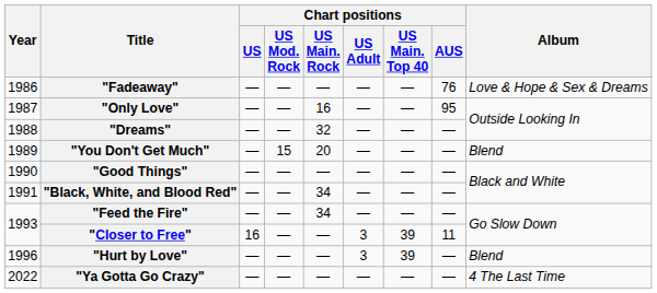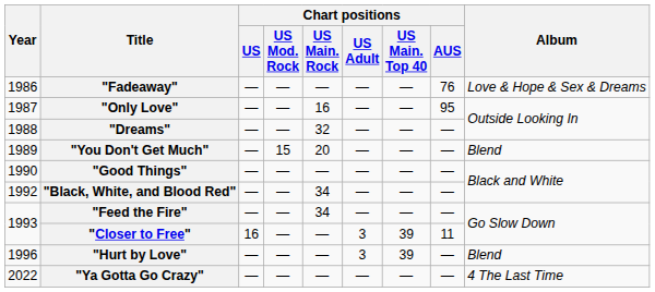 <table class="wikitable plainrowheaders">
 <tr>
 <th rowspan="2">Year</th>
 <th rowspan="2">Title</th>
 <th colspan="6">Chart positions</th>
 <th rowspan="2">Album</th>
 </tr>
 <tr>
 <th><a href='#'>US</a></th>
 <th><a href='#'>US<br>Mod.<br>Rock</a></th>
 <th><a href='#'>US<br>Main.<br>Rock</a></th>
 <th><a href='#'>US<br>Adult</a></th>
 <th><a href='#'>US<br>Main.<br>Top 40</a></th>
 <th><a href='#'>AUS</a><br></th>
 </tr>
 <tr>
 <td>1986</td>
 <th scope="row">"Fadeaway"</th>
 <td style="text-align:center;">—</td>
 <td style="text-align:center;">—</td>
 <td style="text-align:center;">—</td>
 <td style="text-align:center;">—</td>
 <td style="text-align:center;">—</td>
 <td style="text-align:center;">76</td>
 <td><em>Love & Hope & Sex & Dreams</em></td>
 </tr>
 <tr>
 <td>1987</td>
 <th scope="row">"Only Love"</th>
 <td style="text-align:center;">—</td>
 <td style="text-align:center;">—</td>
 <td style="text-align:center;">16</td>
 <td style="text-align:center;">—</td>
 <td style="text-align:center;">—</td>
 <td style="text-align:center;">95</td>
 <td rowspan="2"><em>Outside Looking In</em></td>
 </tr>
 <tr>
 <td>1988</td>
 <th scope="row">"Dreams"</th>
 <td style="text-align:center;">—</td>
 <td style="text-align:center;">—</td>
 <td style="text-align:center;">32</td>
 <td style="text-align:center;">—</td>
 <td style="text-align:center;">—</td>
 <td style="text-align:center;">—</td>
 </tr>
 <tr>
 <td>1989</td>
 <th scope="row">"You Don't Get Much"</th>
 <td style="text-align:center;">—</td>
 <td style="text-align:center;">15</td>
 <td style="text-align:center;">20</td>
 <td style="text-align:center;">—</td>
 <td style="text-align:center;">—</td>
 <td style="text-align:center;">—</td>
 <td><em>Blend</em></td>
 </tr>
 <tr>
 <td>1990</td>
 <th scope="row">"Good Things"</th>
 <td style="text-align:center;">—</td>
 <td style="text-align:center;">—</td>
 <td style="text-align:center;">—</td>
 <td style="text-align:center;">—</td>
 <td style="text-align:center;">—</td>
 <td style="text-align:center;">—</td>
 <td rowspan="2"><em>Black and White</em></td>
 </tr>
 <tr>
-<td>1991</td>
+<td>1992</td>
 <th scope="row">"Black, White, and Blood Red"</th>
 <td style="text-align:center;">—</td>
 <td style="text-align:center;">—</td>
 <td style="text-align:center;">34</td>
 <td style="text-align:center;">—</td>
 <td style="text-align:center;">—</td>
 <td style="text-align:center;">—</td>
 </tr>
 <tr>
 <td rowspan="2">1993</td>
 <th scope="row">"Feed the Fire"</th>
 <td style="text-align:center;">—</td>
 <td style="text-align:center;">—</td>
 <td style="text-align:center;">34</td>
 <td style="text-align:center;">—</td>
 <td style="text-align:center;">—</td>
 <td style="text-align:center;">—</td>
 <td rowspan="2"><em>Go Slow Down</em></td>
 </tr>
 <tr>
 <th scope="row">"<a href='#'>Closer to Free</a>"</th>
 <td style="text-align:center;">16</td>
 <td style="text-align:center;">—</td>
 <td style="text-align:center;">—</td>
 <td style="text-align:center;">3</td>
 <td style="text-align:center;">39</td>
 <td style="text-align:center;">11</td>
 </tr>
 <tr>
 <td>1996</td>
 <th scope="row">"Hurt by Love"</th>
 <td style="text-align:center;">—</td>
 <td style="text-align:center;">—</td>
 <td style="text-align:center;">—</td>
 <td style="text-align:center;">3</td>
 <td style="text-align:center;">39</td>
 <td style="text-align:center;">—</td>
 <td><em>Blend</em></td>
 </tr>
 <tr>
 <td>2022</td>
 <th scope="row">"Ya Gotta Go Crazy"</th>
 <td style="text-align:center;">—</td>
 <td style="text-align:center;">—</td>
 <td style="text-align:center;">—</td>
 <td style="text-align:center;">—</td>
 <td style="text-align:center;">—</td>
 <td style="text-align:center;">—</td>
 <td><em>4 The Last Time</em></td>
 </tr>
 </table>
